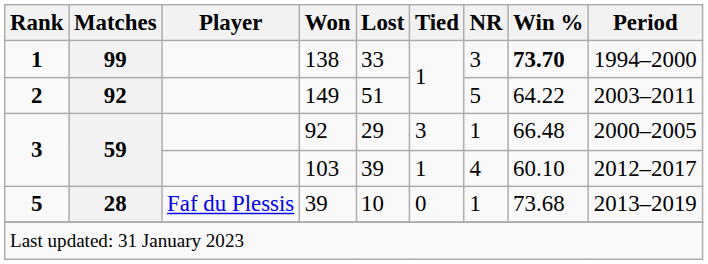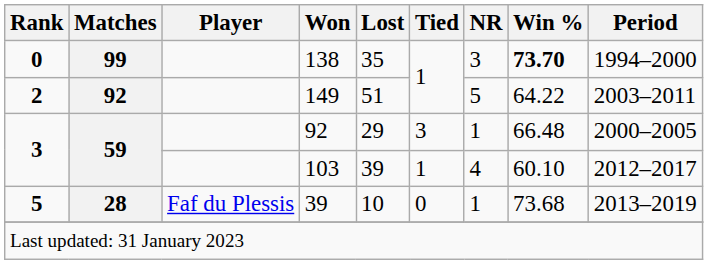 <table class="wikitable plainrowheaders sortable">
 <tr>
 <th scope=col>Rank</th>
 <th scope=col>Matches</th>
 <th scope=col>Player</th>
 <th>Won</th>
 <th>Lost</th>
 <th>Tied</th>
 <th>NR</th>
 <th>Win %</th>
 <th>Period</th>
 </tr>
 <tr>
-<td align=center><strong>1</strong></td>
+<td align=center><strong>0</strong></td>
 <th scope=row style=text-align:center;>99</th>
 <td></td>
 <td>138</td>
-<td>33</td>
+<td>35</td>
 <td rowspan=2>1</td>
 <td>3</td>
 <td><strong>73.70</strong></td>
 <td>1994–2000</td>
 </tr>
 <tr>
 <td align=center><strong>2</strong></td>
 <th scope=row style=text-align:center;>92</th>
 <td></td>
 <td>149</td>
 <td>51</td>
 <td>5</td>
 <td>64.22</td>
 <td>2003–2011</td>
 </tr>
 <tr>
 <td align=center rowspan=2><strong>3</strong></td>
 <th scope=row style=text-align:center; rowspan=2>59</th>
 <td></td>
 <td>92</td>
 <td>29</td>
 <td>3</td>
 <td>1</td>
 <td>66.48</td>
 <td>2000–2005</td>
 </tr>
 <tr>
 <td></td>
 <td>103</td>
 <td>39</td>
 <td>1</td>
 <td>4</td>
 <td>60.10</td>
 <td>2012–2017</td>
 </tr>
 <tr>
 <td align=center><strong>5</strong></td>
 <th scope=row style=text-align:center;>28</th>
 <td><a href='#'>Faf du Plessis</a></td>
 <td>39</td>
 <td>10</td>
 <td>0</td>
 <td>1</td>
 <td>73.68</td>
 <td>2013–2019</td>
 </tr>
 <tr>
 </tr>
 <tr class=sortbottom>
 <td colspan=9><small>Last updated: 31 January 2023</small></td>
 </tr>
 </table>
